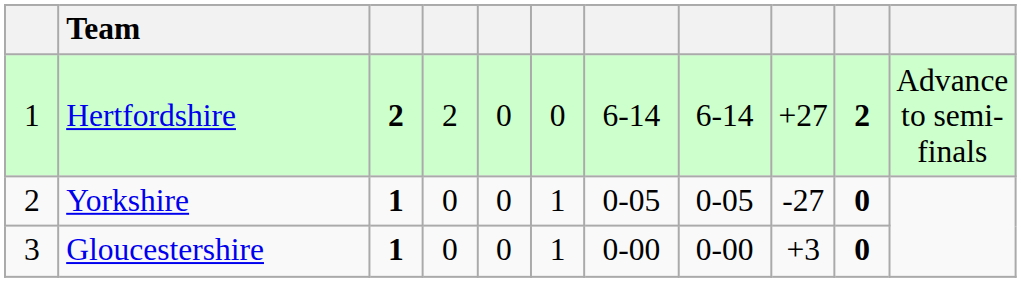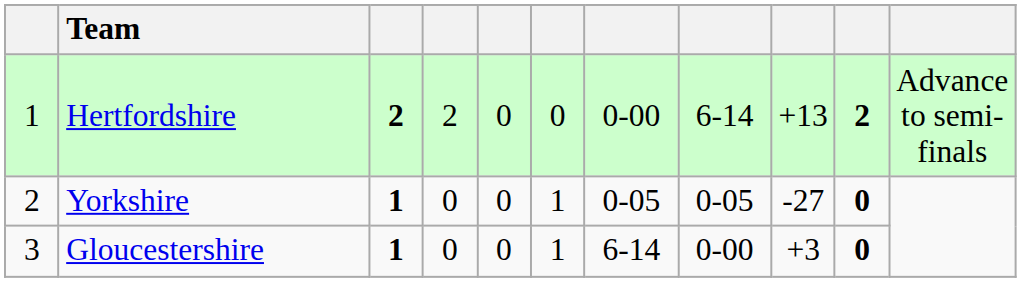 <table class="wikitable" style="text-align:center">
 <tr>
 <th width="20"></th>
 <th width="150" style="text-align:left;">Team</th>
 <th width="20"></th>
 <th width="20"></th>
 <th width="20"></th>
 <th width="20"></th>
 <th width="40"></th>
 <th width="40"></th>
 <th width="20"></th>
 <th width="20"></th>
 <th width="20"></th>
 </tr>
 <tr style="background:#ccffcc">
 <td>1</td>
 <td style="text-align:left"> <a href='#'>Hertfordshire</a></td>
 <td><strong>2</strong></td>
 <td>2</td>
 <td>0</td>
 <td>0</td>
+<td>0-00</td>
 <td>6-14</td>
-<td>6-14</td>
-<td>+27</td>
+<td>+13</td>
 <td><strong>2</strong></td>
 <td>Advance to semi-finals</td>
 </tr>
 <tr>
 <td>2</td>
 <td style="text-align:left"> <a href='#'>Yorkshire</a></td>
 <td><strong>1</strong></td>
 <td>0</td>
 <td>0</td>
 <td>1</td>
 <td>0-05</td>
 <td>0-05</td>
 <td>-27</td>
 <td><strong>0</strong></td>
 <td rowspan="2"></td>
 </tr>
 <tr>
 <td>3</td>
 <td style="text-align:left"> <a href='#'>Gloucestershire</a></td>
 <td><strong>1</strong></td>
 <td>0</td>
 <td>0</td>
 <td>1</td>
-<td>0-00</td>
+<td>6-14</td>
 <td>0-00</td>
 <td>+3</td>
 <td><strong>0</strong></td>
 </tr>
 </table>
